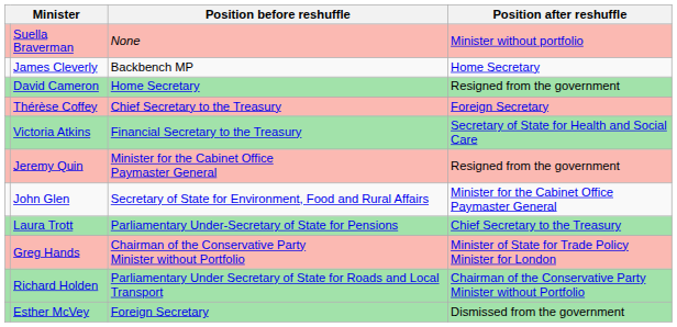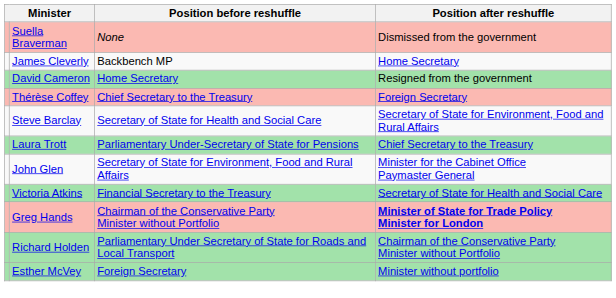 <table class="wikitable">
 <tr>
 <th colspan="2">Minister</th>
 <th>Position before reshuffle</th>
 <th>Position after reshuffle</th>
 </tr>
 <tr style="background:#FBB9B2;">
 <td></td>
 <td><a href='#'>Suella Braverman</a></td>
 <td><em>None</em></td>
-<td><a href='#'>Minister without portfolio</a></td>
+<td>Dismissed from the government</td>
 </tr>
 <tr>
 <td></td>
 <td><a href='#'>James Cleverly</a></td>
 <td>Backbench MP</td>
 <td><a href='#'>Home Secretary</a></td>
 </tr>
 <tr style="background:#A2E2AA;">
 <td></td>
 <td><a href='#'>David Cameron</a></td>
 <td><a href='#'>Home Secretary</a></td>
 <td>Resigned from the government</td>
 </tr>
 <tr style="background:#FBB9B2;">
 <td></td>
 <td><a href='#'>Thérèse Coffey</a></td>
 <td><a href='#'>Chief Secretary to the Treasury</a></td>
 <td><a href='#'>Foreign Secretary</a></td>
 </tr>
+<tr>
+<td></td>
+<td><a href='#'>Steve Barclay</a></td>
+<td><a href='#'>Secretary of State for Health and Social Care</a></td>
+<td><a href='#'>Secretary of State for Environment, Food and Rural Affairs</a></td>
+</tr>
 <tr style="background:#A2E2AA;">
 <td></td>
-<td><a href='#'>Victoria Atkins</a></td>
-<td><a href='#'>Financial Secretary to the Treasury</a></td>
-<td><a href='#'>Secretary of State for Health and Social Care</a></td>
-</tr>
-<tr style="background:#FBB9B2;">
-<td></td>
-<td><a href='#'>Jeremy Quin</a></td>
-<td><a href='#'>Minister for the Cabinet Office</a><br><a href='#'>Paymaster General</a></td>
-<td>Resigned from the government</td>
+<td><a href='#'>Laura Trott</a></td>
+<td><a href='#'>Parliamentary Under-Secretary of State for Pensions</a></td>
+<td><a href='#'>Chief Secretary to the Treasury</a></td>
 </tr>
 <tr>
 <td></td>
 <td><a href='#'>John Glen</a></td>
 <td><a href='#'>Secretary of State for Environment, Food and Rural Affairs</a></td>
 <td><a href='#'>Minister for the Cabinet Office</a><br><a href='#'>Paymaster General</a></td>
 </tr>
 <tr style="background:#A2E2AA;">
 <td></td>
-<td><a href='#'>Laura Trott</a></td>
-<td><a href='#'>Parliamentary Under-Secretary of State for Pensions</a></td>
-<td><a href='#'>Chief Secretary to the Treasury</a></td>
+<td><a href='#'>Victoria Atkins</a></td>
+<td><a href='#'>Financial Secretary to the Treasury</a></td>
+<td><a href='#'>Secretary of State for Health and Social Care</a></td>
 </tr>
 <tr style="background:#FBB9B2;">
 <td></td>
 <td><a href='#'>Greg Hands</a></td>
 <td><a href='#'>Chairman of the Conservative Party</a><br><a href='#'>Minister without Portfolio</a></td>
-<td><a href='#'>Minister of State for Trade Policy</a><br><a href='#'>Minister for London</a></td>
+<td><strong><a href='#'>Minister of State for Trade Policy</a><br><a href='#'>Minister for London</a></strong></td>
 </tr>
 <tr style="background:#A2E2AA;">
 <td></td>
 <td><a href='#'>Richard Holden</a></td>
 <td><a href='#'>Parliamentary Under Secretary of State for Roads and Local Transport</a></td>
 <td><a href='#'>Chairman of the Conservative Party</a><br><a href='#'>Minister without Portfolio</a></td>
 </tr>
 <tr style="background:#A2E2AA;">
 <td></td>
 <td><a href='#'>Esther McVey</a></td>
 <td><a href='#'>Foreign Secretary</a></td>
-<td>Dismissed from the government</td>
+<td><a href='#'>Minister without portfolio</a></td>
 </tr>
 </table>
